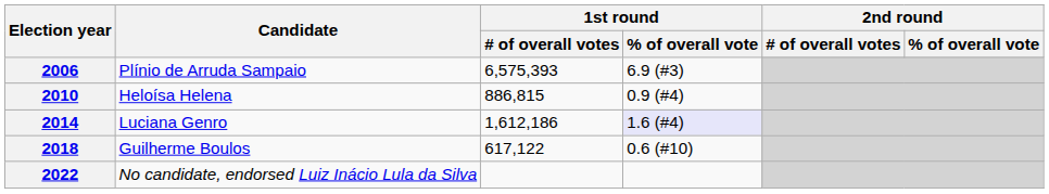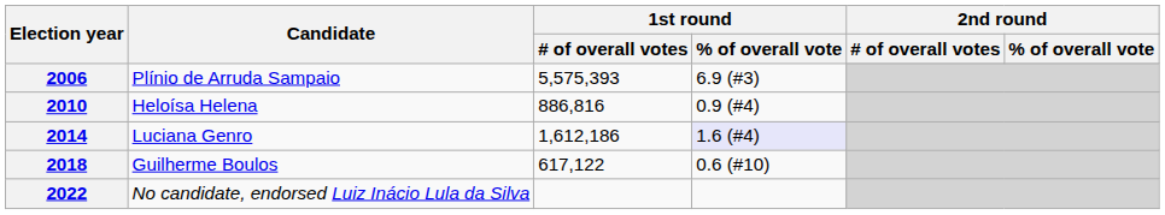 <table class=wikitable>
 <tr>
 <th rowspan=2>Election year</th>
 <th rowspan=2>Candidate</th>
 <th colspan=2>1st round</th>
 <th colspan=2>2nd round</th>
 </tr>
 <tr>
 <th># of overall votes</th>
 <th>% of overall vote</th>
 <th># of overall votes</th>
 <th>% of overall vote</th>
 </tr>
 <tr>
 <th><a href='#'>2006</a></th>
 <td><a href='#'>Plínio de Arruda Sampaio</a></td>
-<td>6,575,393</td>
+<td>5,575,393</td>
 <td>6.9 (#3)</td>
 <td colspan=2 bgcolor=lightgrey></td>
 </tr>
 <tr>
 <th><a href='#'>2010</a></th>
 <td><a href='#'>Heloísa Helena</a></td>
-<td>886,815</td>
+<td>886,816</td>
 <td>0.9 (#4)</td>
 <td colspan=2 bgcolor=lightgrey></td>
 </tr>
 <tr>
 <th><a href='#'>2014</a></th>
 <td><a href='#'>Luciana Genro</a></td>
 <td>1,612,186</td>
 <td style="background: lavender;">1.6 (#4)</td>
 <td colspan=2 bgcolor=lightgrey></td>
 </tr>
 <tr>
 <th><a href='#'>2018</a></th>
 <td><a href='#'>Guilherme Boulos</a></td>
 <td>617,122</td>
 <td>0.6 (#10)</td>
 <td colspan=2 bgcolor=lightgrey></td>
 </tr>
 <tr>
 <th><a href='#'>2022</a></th>
 <td><em>No candidate, endorsed <a href='#'>Luiz Inácio Lula da Silva</a></em></td>
 <td></td>
 <td></td>
 <td colspan=2 bgcolor=lightgrey></td>
 </tr>
 </table>
